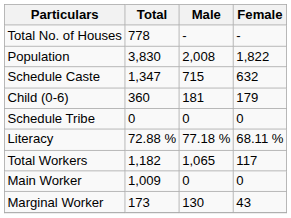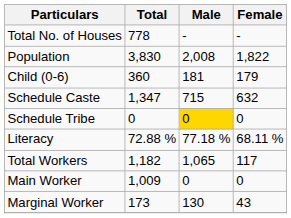 <table class="wikitable sortable">
 <tr>
 <th>Particulars</th>
 <th>Total</th>
 <th>Male</th>
 <th>Female</th>
 </tr>
 <tr>
 <td>Total No. of Houses</td>
 <td>778</td>
 <td>-</td>
 <td>-</td>
 </tr>
 <tr>
 <td>Population</td>
 <td>3,830</td>
 <td>2,008</td>
 <td>1,822</td>
 </tr>
 <tr>
+<td>Child (0-6)</td>
+<td>360</td>
+<td>181</td>
+<td>179</td>
+</tr>
+<tr>
 <td>Schedule Caste</td>
 <td>1,347</td>
 <td>715</td>
 <td>632</td>
 </tr>
 <tr>
-<td>Child (0-6)</td>
-<td>360</td>
-<td>181</td>
-<td>179</td>
-</tr>
-<tr>
 <td>Schedule Tribe</td>
 <td>0</td>
-<td>0</td>
+<td style="background: gold;">0</td>
 <td>0</td>
 </tr>
 <tr>
 <td>Literacy</td>
 <td>72.88 %</td>
 <td>77.18 %</td>
 <td>68.11 %</td>
 </tr>
 <tr>
 <td>Total Workers</td>
 <td>1,182</td>
 <td>1,065</td>
 <td>117</td>
 </tr>
 <tr>
 <td>Main Worker</td>
 <td>1,009</td>
 <td>0</td>
 <td>0</td>
 </tr>
 <tr>
 <td>Marginal Worker</td>
 <td>173</td>
 <td>130</td>
 <td>43</td>
 </tr>
 <tr>
 </tr>
 </table>
